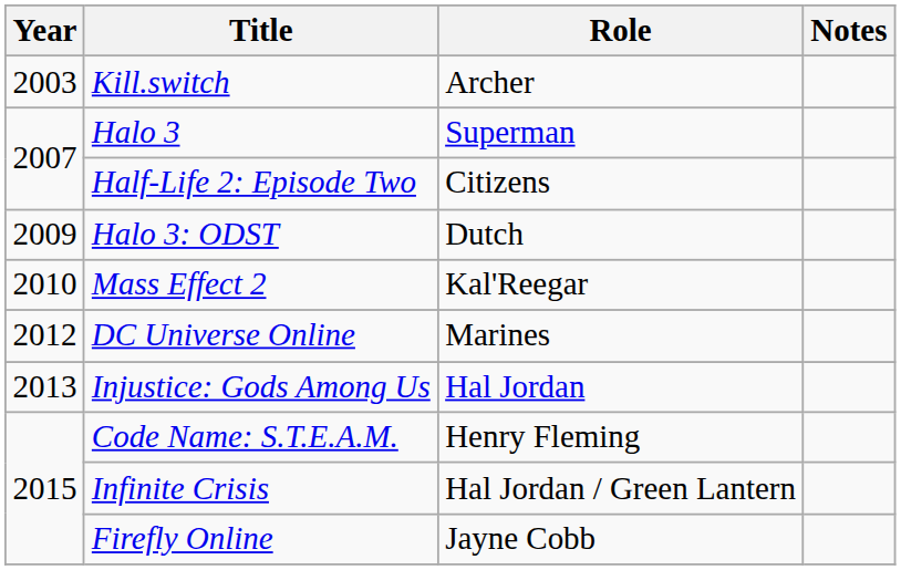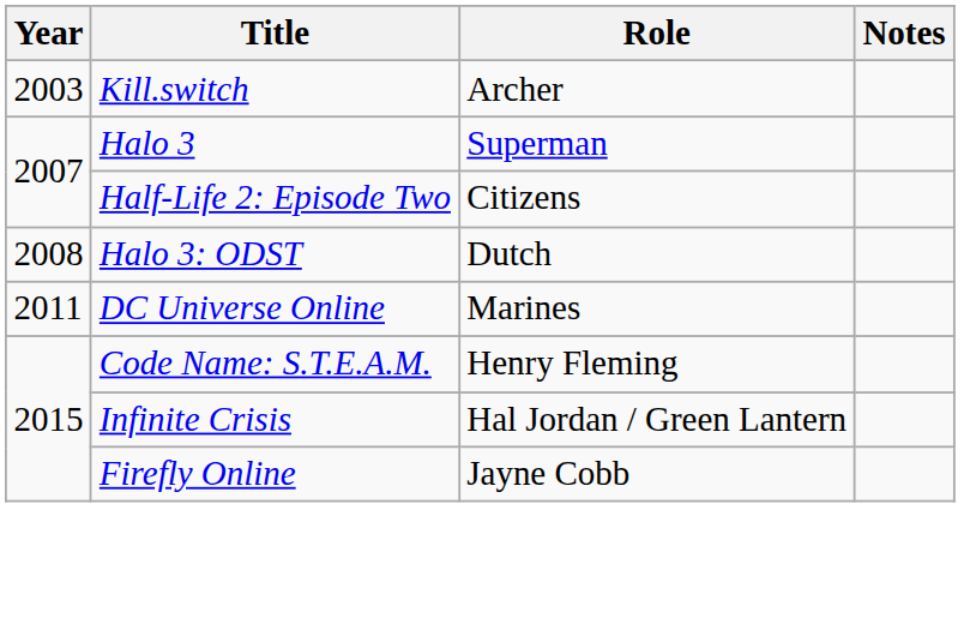 <table class="wikitable sortable">
 <tr>
 <th>Year</th>
 <th>Title</th>
 <th>Role</th>
 <th class="unsortable">Notes</th>
 </tr>
 <tr>
 <td>2003</td>
 <td><em><a href='#'>Kill.switch</a></em></td>
 <td>Archer</td>
 <td></td>
 </tr>
 <tr>
 <td rowspan="2">2007</td>
 <td><em><a href='#'>Halo 3</a></em></td>
 <td><a href='#'>Superman</a></td>
 <td></td>
 </tr>
 <tr>
 <td><em><a href='#'>Half-Life 2: Episode Two</a></em></td>
 <td>Citizens</td>
 <td></td>
 </tr>
 <tr>
-<td>2009</td>
+<td>2008</td>
 <td><em><a href='#'>Halo 3: ODST</a></em></td>
 <td>Dutch</td>
 <td></td>
 </tr>
 <tr>
-<td>2010</td>
-<td><em><a href='#'>Mass Effect 2</a></em></td>
-<td>Kal'Reegar</td>
-<td></td>
-</tr>
-<tr>
-<td>2012</td>
+<td>2011</td>
 <td><em><a href='#'>DC Universe Online</a></em></td>
 <td>Marines</td>
-<td></td>
-</tr>
-<tr>
-<td>2013</td>
-<td><em><a href='#'>Injustice: Gods Among Us</a></em></td>
-<td><a href='#'>Hal Jordan</a></td>
 <td></td>
 </tr>
 <tr>
 <td rowspan="3">2015</td>
 <td><em><a href='#'>Code Name: S.T.E.A.M.</a></em></td>
 <td>Henry Fleming</td>
 <td></td>
 </tr>
 <tr>
 <td><em><a href='#'>Infinite Crisis</a></em></td>
 <td>Hal Jordan / Green Lantern</td>
 <td></td>
 </tr>
 <tr>
 <td><em><a href='#'>Firefly Online</a></em></td>
 <td>Jayne Cobb</td>
 <td></td>
 </tr>
 </table>
